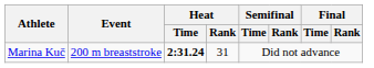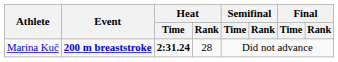 <table class=wikitable style="font-size:90%">
 <tr>
 <th rowspan="2">Athlete</th>
 <th rowspan="2">Event</th>
 <th colspan="2">Heat</th>
 <th colspan="2">Semifinal</th>
 <th colspan="2">Final</th>
 </tr>
 <tr style="font-size:95%">
 <th>Time</th>
 <th>Rank</th>
 <th>Time</th>
 <th>Rank</th>
 <th>Time</th>
 <th>Rank</th>
 </tr>
 <tr align=center>
 <td align=left><a href='#'>Marina Kuč</a></td>
-<td align=left><a href='#'>200 m breaststroke</a></td>
+<td align=left><strong><a href='#'>200 m breaststroke</a></strong></td>
 <td><strong>2:31.24</strong></td>
-<td>31</td>
+<td>28</td>
 <td colspan=4>Did not advance</td>
 </tr>
 </table>
